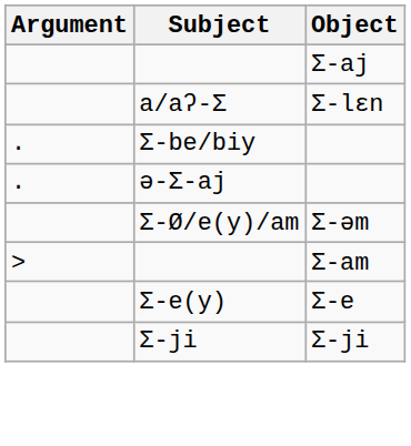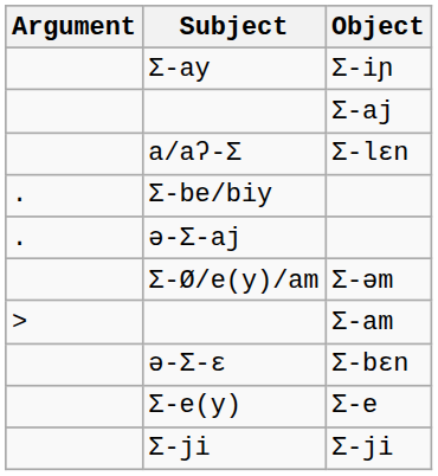 <table class="wikitable">
 <tr>
 <th>Argument</th>
 <th>Subject</th>
 <th>Object</th>
+</tr>
+<tr>
+<td></td>
+<td>Σ-ay</td>
+<td>Σ-iɲ</td>
 </tr>
 <tr>
 <td></td>
 <td></td>
 <td>Σ-aj</td>
 </tr>
 <tr>
 <td></td>
 <td>a/aʔ-Σ</td>
 <td>Σ-lɛn</td>
 </tr>
 <tr>
 <td>.</td>
 <td>Σ-be/biy</td>
 <td></td>
 </tr>
 <tr>
 <td>.</td>
 <td>ə-Σ-aj</td>
 <td></td>
 </tr>
 <tr>
 <td></td>
 <td>Σ-Ø/e(y)/am</td>
 <td>Σ-əm</td>
 </tr>
 <tr>
 <td>></td>
 <td></td>
 <td>Σ-am</td>
 </tr>
 <tr>
 <td></td>
+<td>ə-Σ-ɛ</td>
+<td>Σ-bɛn</td>
+</tr>
+<tr>
+<td></td>
 <td>Σ-e(y)</td>
 <td>Σ-e</td>
 </tr>
 <tr>
 <td></td>
 <td>Σ-ji</td>
 <td>Σ-ji</td>
 </tr>
 </table>
